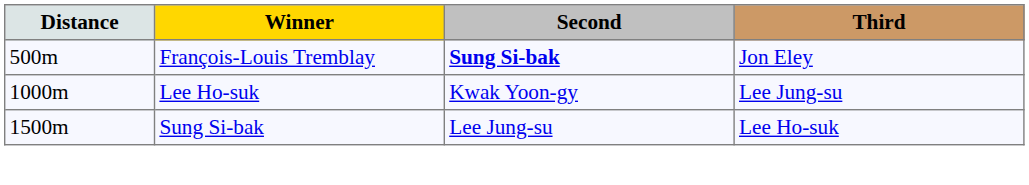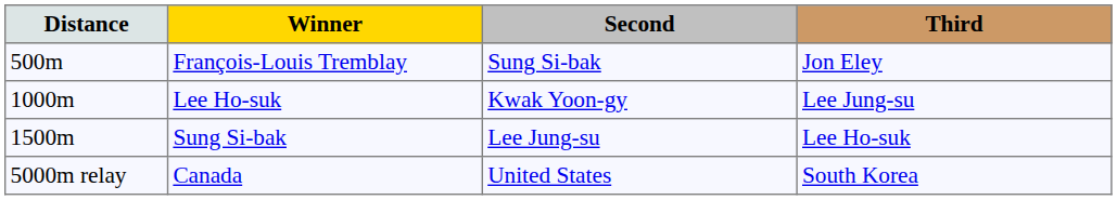 <table bgcolor="#f7f8ff" cellpadding="3" cellspacing="0" border="1" style="font-size: 95%; border: gray solid 1px; border-collapse: collapse;">
 <tr bgcolor="#CCCCCC">
 <td align="center" bgcolor="#DCE5E5" width="100"><strong>Distance</strong></td>
 <td align="center" bgcolor="gold" width="200"><strong>Winner</strong></td>
 <td align="center" bgcolor="silver" width="200"><strong>Second</strong></td>
 <td align="center" bgcolor="CC9966" width="200"><strong>Third</strong></td>
 </tr>
 <tr align="left">
 <td>500m</td>
 <td> <a href='#'>François-Louis Tremblay</a></td>
-<td><strong> <a href='#'>Sung Si-bak</a></strong></td>
+<td> <a href='#'>Sung Si-bak</a></td>
 <td> <a href='#'>Jon Eley</a></td>
 </tr>
 <tr align="left">
 <td>1000m</td>
 <td> <a href='#'>Lee Ho-suk</a></td>
 <td> <a href='#'>Kwak Yoon-gy</a></td>
 <td> <a href='#'>Lee Jung-su</a></td>
 </tr>
 <tr align="left">
 <td>1500m</td>
 <td> <a href='#'>Sung Si-bak</a></td>
 <td> <a href='#'>Lee Jung-su</a></td>
 <td> <a href='#'>Lee Ho-suk</a></td>
 </tr>
+<tr align="left">
+<td>5000m relay</td>
+<td> <a href='#'>Canada</a></td>
+<td> <a href='#'>United States</a></td>
+<td> <a href='#'>South Korea</a></td>
+</tr>
 </table>
